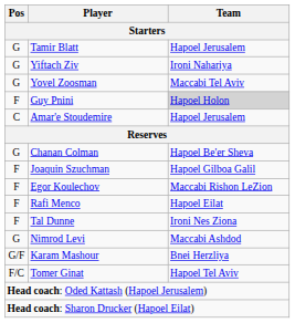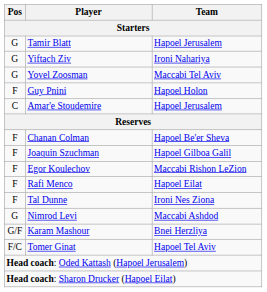 <table class="wikitable" style="text-align:center; font-size:90%;">
 <tr>
 <th scope="col" style="width:25px;">Pos</th>
 <th scope="col" style="width:185px;">Player</th>
 <th scope="col" style="width:160px;">Team</th>
 </tr>
 <tr>
 <th scope="col" colspan="5">Starters</th>
 </tr>
 <tr>
 <td>G</td>
 <td style="text-align:left"> <a href='#'>Tamir Blatt</a></td>
 <td style="text-align:left"><a href='#'>Hapoel Jerusalem</a></td>
 </tr>
 <tr>
 <td>G</td>
 <td style="text-align:left"> <a href='#'>Yiftach Ziv</a></td>
 <td style="text-align:left"><a href='#'>Ironi Nahariya</a></td>
 </tr>
 <tr>
 <td>G</td>
 <td style="text-align:left"> <a href='#'>Yovel Zoosman</a></td>
 <td style="text-align:left"><a href='#'>Maccabi Tel Aviv</a></td>
 </tr>
 <tr>
 <td>F</td>
 <td style="text-align:left"> <a href='#'>Guy Pnini</a></td>
-<td style="background: lightgrey; text-align:left"><a href='#'>Hapoel Holon</a></td>
+<td style="text-align:left"><a href='#'>Hapoel Holon</a></td>
 </tr>
 <tr>
 <td>C</td>
 <td style="text-align:left"> <a href='#'>Amar'e Stoudemire</a> </td>
 <td style="text-align:left"><a href='#'>Hapoel Jerusalem</a></td>
 </tr>
 <tr>
 <th scope="col" colspan="5">Reserves</th>
 </tr>
 <tr>
-<td>G</td>
+<td>F</td>
 <td style="text-align:left"> <a href='#'>Chanan Colman</a></td>
 <td style="text-align:left"><a href='#'>Hapoel Be'er Sheva</a></td>
 </tr>
 <tr>
 <td>F</td>
 <td style="text-align:left"> <a href='#'>Joaquin Szuchman</a></td>
 <td style="text-align:left"><a href='#'>Hapoel Gilboa Galil</a></td>
 </tr>
 <tr>
 <td>F</td>
 <td style="text-align:left"> <a href='#'>Egor Koulechov</a></td>
 <td style="text-align:left"><a href='#'>Maccabi Rishon LeZion</a></td>
 </tr>
 <tr>
 <td>F</td>
 <td style="text-align:left"> <a href='#'>Rafi Menco</a></td>
 <td style="text-align:left"><a href='#'>Hapoel Eilat</a></td>
 </tr>
 <tr>
 <td>F</td>
 <td style="text-align:left"> <a href='#'>Tal Dunne</a></td>
 <td style="text-align:left"><a href='#'>Ironi Nes Ziona</a></td>
 </tr>
 <tr>
 <td>G</td>
 <td style="text-align:left"> <a href='#'>Nimrod Levi</a></td>
 <td style="text-align:left"><a href='#'>Maccabi Ashdod</a></td>
 </tr>
 <tr>
 <td>G/F</td>
 <td style="text-align:left"> <a href='#'>Karam Mashour</a></td>
 <td style="text-align:left"><a href='#'>Bnei Herzliya</a></td>
 </tr>
 <tr>
 <td>F/C</td>
 <td style="text-align:left"> <a href='#'>Tomer Ginat</a></td>
 <td style="text-align:left"><a href='#'>Hapoel Tel Aviv</a></td>
 </tr>
 <tr>
 <td style="text-align:left" colspan="5"><strong>Head coach</strong>:  <a href='#'>Oded Kattash</a> (<a href='#'>Hapoel Jerusalem</a>)</td>
 </tr>
 <tr>
 <td style="text-align:left" colspan="5"><strong>Head coach</strong>:  <a href='#'>Sharon Drucker</a> (<a href='#'>Hapoel Eilat</a>)</td>
 </tr>
 </table>
